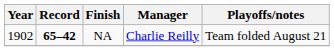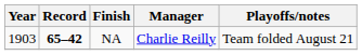 <table class="wikitable">
 <tr style="background: #F2F2F2;">
 <th>Year</th>
 <th>Record</th>
 <th>Finish</th>
 <th>Manager</th>
 <th>Playoffs/notes</th>
 </tr>
 <tr align=center>
-<td>1902</td>
+<td>1903</td>
 <td><strong>65–42</strong></td>
 <td>NA</td>
 <td><a href='#'>Charlie Reilly</a></td>
 <td>Team folded August 21</td>
 </tr>
 <tr align=center>
 </tr>
 </table>
